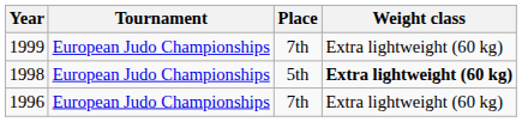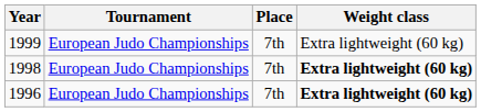 <table class=wikitable>
 <tr>
 <th>Year</th>
 <th>Tournament</th>
 <th>Place</th>
 <th>Weight class</th>
 </tr>
 <tr>
 <td>1999</td>
 <td><a href='#'>European Judo Championships</a></td>
 <td align="center">7th</td>
 <td>Extra lightweight (60 kg)</td>
 </tr>
 <tr>
 <td>1998</td>
 <td><a href='#'>European Judo Championships</a></td>
-<td align="center">5th</td>
+<td align="center">7th</td>
 <td><strong>Extra lightweight (60 kg)</strong></td>
 </tr>
 <tr>
 <td>1996</td>
 <td><a href='#'>European Judo Championships</a></td>
 <td align="center">7th</td>
-<td>Extra lightweight (60 kg)</td>
+<td><strong>Extra lightweight (60 kg)</strong></td>
 </tr>
 </table>
